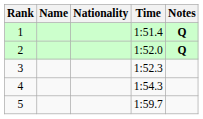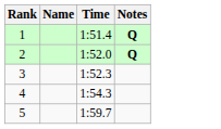 <table class="wikitable sortable" style="text-align:center">
 <tr>
 <th>Rank</th>
 <th>Name</th>
-<th>Nationality</th>
 <th>Time</th>
 <th>Notes</th>
 </tr>
 <tr bgcolor=ccffcc>
 <td>1</td>
-<td align=left></td>
 <td align=left></td>
 <td>1:51.4</td>
 <td><strong>Q</strong></td>
 </tr>
 <tr bgcolor=ccffcc>
 <td>2</td>
 <td align=left></td>
-<td align=left></td>
 <td>1:52.0</td>
 <td><strong>Q</strong></td>
 </tr>
 <tr>
 <td>3</td>
-<td align=left></td>
 <td align=left></td>
 <td>1:52.3</td>
 <td></td>
 </tr>
 <tr>
 <td>4</td>
 <td align=left></td>
-<td align=left></td>
 <td>1:54.3</td>
 <td></td>
 </tr>
 <tr>
 <td>5</td>
 <td align=left></td>
-<td align=left></td>
 <td>1:59.7</td>
 <td></td>
 </tr>
 </table>
